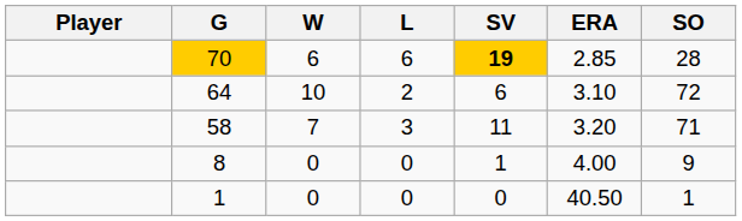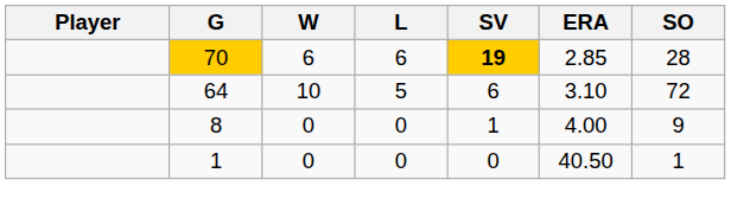 <table class="wikitable sortable">
 <tr>
 <th bgcolor="#DDDDFF" width="16%">Player</th>
 <th bgcolor="#DDDDFF" width="9%">G</th>
 <th bgcolor="#DDDDFF" width="9%">W</th>
 <th bgcolor="#DDDDFF" width="9%">L</th>
 <th bgcolor="#DDDDFF" width="9%">SV</th>
 <th bgcolor="#DDDDFF" width="9%">ERA</th>
 <th bgcolor="#DDDDFF" width="9%">SO</th>
 </tr>
 <tr align="center">
 <td></td>
 <td bgcolor=#ffcc00>70</td>
 <td>6</td>
 <td>6</td>
 <td bgcolor=#ffcc00><strong>19</strong></td>
 <td>2.85</td>
 <td>28</td>
 </tr>
 <tr align="center">
 <td></td>
 <td>64</td>
 <td>10</td>
-<td>2</td>
+<td>5</td>
 <td>6</td>
 <td>3.10</td>
 <td>72</td>
-</tr>
-<tr align="center">
-<td></td>
-<td>58</td>
-<td>7</td>
-<td>3</td>
-<td>11</td>
-<td>3.20</td>
-<td>71</td>
 </tr>
 <tr align="center">
 <td></td>
 <td>8</td>
 <td>0</td>
 <td>0</td>
 <td>1</td>
 <td>4.00</td>
 <td>9</td>
 </tr>
 <tr align="center">
 <td></td>
 <td>1</td>
 <td>0</td>
 <td>0</td>
 <td>0</td>
 <td>40.50</td>
 <td>1</td>
 </tr>
 </table>
